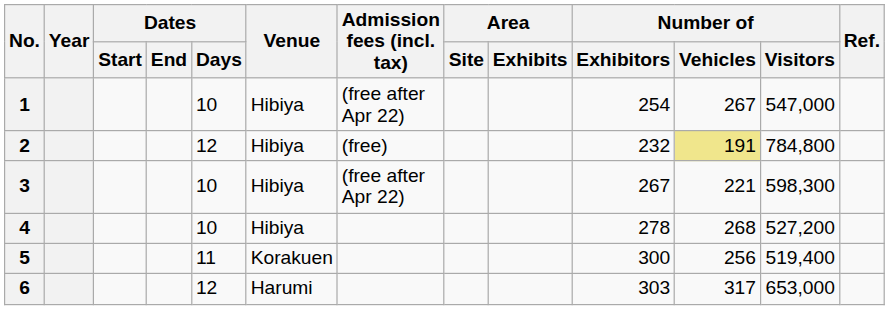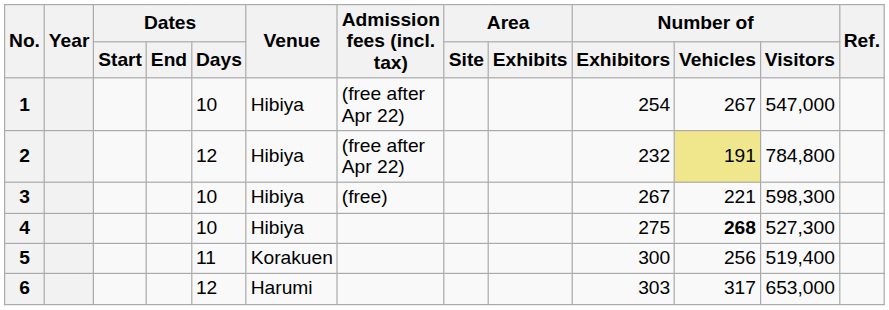 <table class="wikitable sortable">
 <tr>
 <th rowspan=2>No.</th>
 <th rowspan=2>Year</th>
 <th colspan=3>Dates</th>
 <th rowspan=2>Venue</th>
 <th rowspan=2>Admission fees (incl. tax)</th>
 <th colspan=2>Area</th>
 <th colspan=3>Number of</th>
 <th rowspan=2 class="unsortable">Ref.</th>
 </tr>
 <tr>
 <th>Start</th>
 <th>End</th>
 <th>Days</th>
 <th>Site</th>
 <th>Exhibits</th>
 <th>Exhibitors</th>
 <th>Vehicles</th>
 <th>Visitors</th>
 </tr>
 <tr>
 <th>1</th>
 <th></th>
 <td></td>
 <td></td>
 <td>10</td>
 <td>Hibiya</td>
 <td> (free after Apr 22)</td>
 <td style="text-align:right;"></td>
 <td style="text-align:right;"></td>
 <td style="text-align:right;">254</td>
 <td style="text-align:right;">267</td>
 <td style="text-align:right;">547,000</td>
 <td></td>
 </tr>
 <tr>
 <th>2</th>
 <th></th>
 <td></td>
 <td></td>
 <td>12</td>
 <td>Hibiya</td>
-<td> (free)</td>
+<td> (free after Apr 22)</td>
 <td style="text-align:right;"></td>
 <td style="text-align:right;"></td>
 <td style="text-align:right;">232</td>
 <td style="background: khaki; text-align:right;">191</td>
 <td style="text-align:right;">784,800</td>
 <td></td>
 </tr>
 <tr>
 <th>3</th>
 <th></th>
 <td></td>
 <td></td>
 <td>10</td>
 <td>Hibiya</td>
-<td> (free after Apr 22)</td>
+<td> (free)</td>
 <td style="text-align:right;"></td>
 <td style="text-align:right;"></td>
 <td style="text-align:right;">267</td>
 <td style="text-align:right;">221</td>
 <td style="text-align:right;">598,300</td>
 <td></td>
 </tr>
 <tr>
 <th>4</th>
 <th></th>
 <td></td>
 <td></td>
 <td>10</td>
 <td>Hibiya</td>
 <td></td>
 <td style="text-align:right;"></td>
 <td style="text-align:right;"></td>
-<td style="text-align:right;">278</td>
-<td style="text-align:right;">268</td>
-<td style="text-align:right;">527,200</td>
+<td style="text-align:right;">275</td>
+<td style="text-align:right;"><strong>268</strong></td>
+<td style="text-align:right;">527,300</td>
 <td></td>
 </tr>
 <tr>
 <th>5</th>
 <th></th>
 <td></td>
 <td></td>
 <td>11</td>
 <td>Korakuen</td>
 <td></td>
 <td style="text-align:right;"></td>
 <td style="text-align:right;"></td>
 <td style="text-align:right;">300</td>
 <td style="text-align:right;">256</td>
 <td style="text-align:right;">519,400</td>
 <td></td>
 </tr>
 <tr>
 <th>6</th>
 <th></th>
 <td></td>
 <td></td>
 <td>12</td>
 <td>Harumi</td>
 <td></td>
 <td style="text-align:right;"></td>
 <td style="text-align:right;"></td>
 <td style="text-align:right;">303</td>
 <td style="text-align:right;">317</td>
 <td style="text-align:right;">653,000</td>
 <td></td>
 </tr>
 </table>
